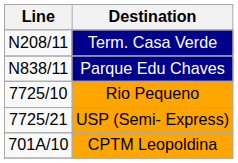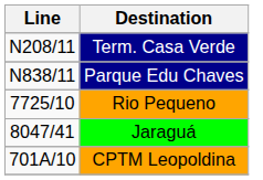 <table class="wikitable">
 <tr>
 <th align="center">Line</th>
 <th align="center">Destination</th>
 </tr>
 <tr>
 </tr>
 <tr>
 <td align="center">N208/11</td>
 <td align="center" bgcolor="darkblue" style="color:white">Term. Casa Verde</td>
 </tr>
 <tr>
 </tr>
 <tr>
 <td align="center">N838/11</td>
 <td align="center" bgcolor="darkblue" style="color:white">Parque Edu Chaves</td>
 </tr>
 <tr>
 </tr>
 <tr>
 <td align="center">7725/10</td>
 <td align="center" bgcolor="orange">Rio Pequeno</td>
 </tr>
 <tr>
 </tr>
 <tr>
-<td align="center">7725/21</td>
-<td align="center" bgcolor="orange">USP (Semi- Express)</td>
 </tr>
 <tr>
+<td align="center">8047/41</td>
+<td align="center" bgcolor="#00FF00">Jaraguá</td>
 </tr>
 <tr>
 </tr>
 <tr>
 <td align="center">701A/10</td>
 <td align="center" bgcolor="orange">CPTM Leopoldina</td>
 </tr>
 <tr>
 </tr>
 </table>
